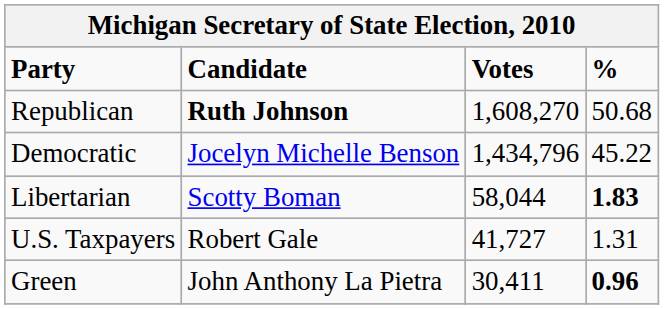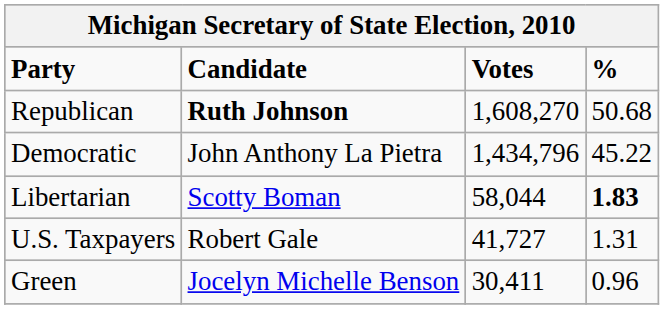 <table class="wikitable">
 <tr>
 <th colspan="4">Michigan Secretary of State Election, 2010</th>
 </tr>
 <tr>
 <td><strong>Party</strong></td>
 <td><strong>Candidate</strong></td>
 <td><strong>Votes</strong></td>
 <td><strong>%</strong></td>
 </tr>
 <tr>
 <td>Republican</td>
 <td><strong>Ruth Johnson</strong></td>
 <td>1,608,270</td>
 <td>50.68</td>
 </tr>
 <tr>
 <td>Democratic</td>
-<td><a href='#'>Jocelyn Michelle Benson</a></td>
+<td>John Anthony La Pietra</td>
 <td>1,434,796</td>
 <td>45.22</td>
 </tr>
 <tr>
 <td>Libertarian</td>
 <td><a href='#'>Scotty Boman</a></td>
 <td>58,044</td>
 <td><strong>1.83</strong></td>
 </tr>
 <tr>
 <td>U.S. Taxpayers</td>
 <td>Robert Gale</td>
 <td>41,727</td>
 <td>1.31</td>
 </tr>
 <tr>
 <td>Green</td>
-<td>John Anthony La Pietra</td>
+<td><a href='#'>Jocelyn Michelle Benson</a></td>
 <td>30,411</td>
-<td><strong>0.96</strong></td>
+<td>0.96</td>
 </tr>
 </table>
